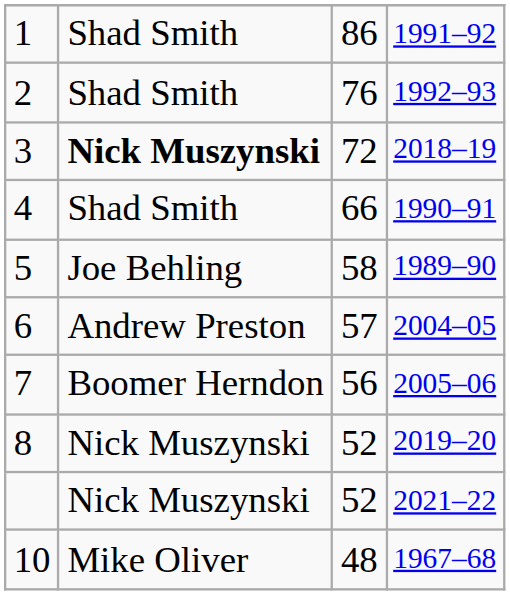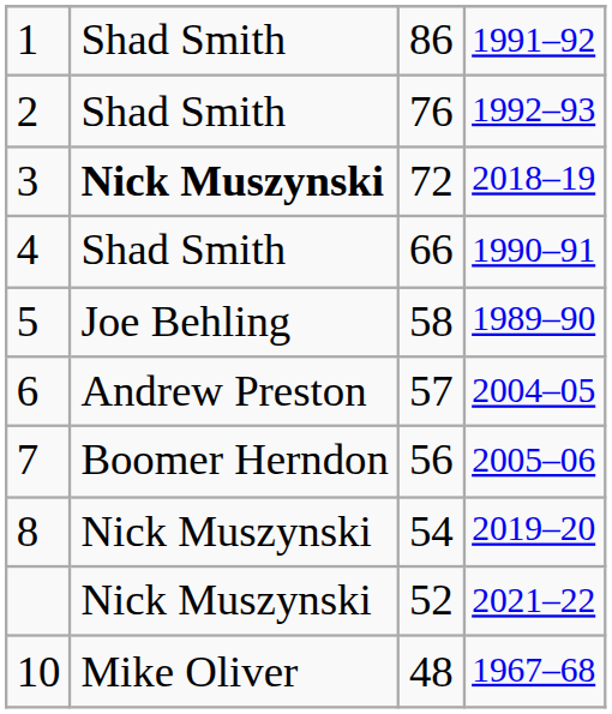 <table class="wikitable">
 <tr>
 </tr>
 <tr>
 <td>1</td>
 <td>Shad Smith</td>
 <td>86</td>
 <td style="font-size:80%;"><a href='#'>1991–92</a></td>
 </tr>
 <tr>
 <td>2</td>
 <td>Shad Smith</td>
 <td>76</td>
 <td style="font-size:80%;"><a href='#'>1992–93</a></td>
 </tr>
 <tr>
 <td>3</td>
 <td><strong>Nick Muszynski</strong></td>
 <td>72</td>
 <td style="font-size:80%;"><a href='#'>2018–19</a></td>
 </tr>
 <tr>
 <td>4</td>
 <td>Shad Smith</td>
 <td>66</td>
 <td style="font-size:80%;"><a href='#'>1990–91</a></td>
 </tr>
 <tr>
 <td>5</td>
 <td>Joe Behling</td>
 <td>58</td>
 <td style="font-size:80%;"><a href='#'>1989–90</a></td>
 </tr>
 <tr>
 <td>6</td>
 <td>Andrew Preston</td>
 <td>57</td>
 <td style="font-size:80%;"><a href='#'>2004–05</a></td>
 </tr>
 <tr>
 <td>7</td>
 <td>Boomer Herndon</td>
 <td>56</td>
 <td style="font-size:80%;"><a href='#'>2005–06</a></td>
 </tr>
 <tr>
 <td>8</td>
 <td>Nick Muszynski</td>
-<td>52</td>
+<td>54</td>
 <td style="font-size:80%;"><a href='#'>2019–20</a></td>
 </tr>
 <tr>
 <td></td>
 <td>Nick Muszynski</td>
 <td>52</td>
 <td style="font-size:80%;"><a href='#'>2021–22</a></td>
 </tr>
 <tr>
 <td>10</td>
 <td>Mike Oliver</td>
 <td>48</td>
 <td style="font-size:80%;"><a href='#'>1967–68</a></td>
 </tr>
 </table>
